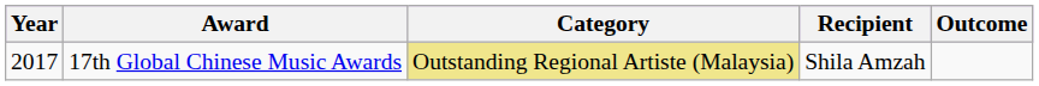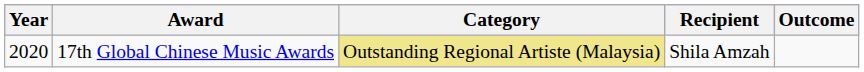 <table class="wikitable">
 <tr style="background:#96c; text-align:center;">
 <th style="text-align:center;">Year</th>
 <th>Award</th>
 <th>Category</th>
 <th>Recipient</th>
 <th>Outcome</th>
 </tr>
 <tr>
-<td>2017</td>
+<td>2020</td>
 <td>17th <a href='#'>Global Chinese Music Awards</a></td>
 <td style="background: khaki;">Outstanding Regional Artiste (Malaysia)</td>
 <td>Shila Amzah</td>
 <td></td>
 </tr>
 </table>
